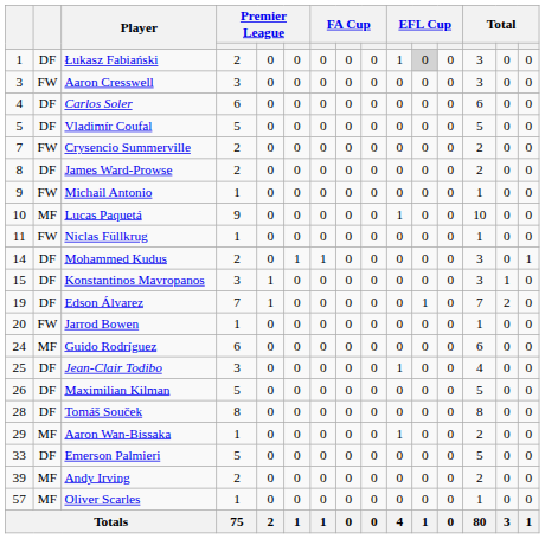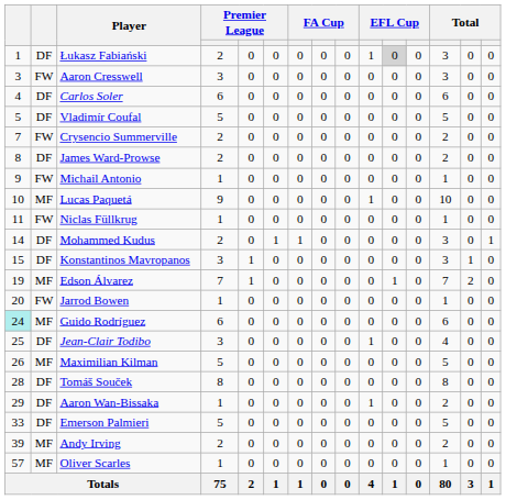 <table class="wikitable sortable" style="font-size: 95%; text-align: center;">
 <tr>
 <th rowspan="2" style="width:25px;"></th>
 <th rowspan="2" style="width:25px;"></th>
 <th rowspan="2" style="width:170px;">Player</th>
 <th colspan="3" style="width:100px;"><a href='#'>Premier League</a></th>
 <th colspan="3" style="width:80px;"><a href='#'>FA Cup</a></th>
 <th colspan="3" style="width:80px;"><a href='#'>EFL Cup</a></th>
 <th colspan="3" style="width:80px;"><strong>Total</strong></th>
 </tr>
 <tr>
 <th></th>
 <th></th>
 <th></th>
 <th></th>
 <th></th>
 <th></th>
 <th></th>
 <th></th>
 <th></th>
 <th></th>
 <th></th>
 <th></th>
 </tr>
 <tr>
 <td>1</td>
 <td>DF</td>
 <td align="left"> <a href='#'>Łukasz Fabiański</a></td>
 <td>2</td>
 <td>0</td>
 <td>0</td>
 <td>0</td>
 <td>0</td>
 <td>0</td>
 <td>1</td>
 <td style="background: lightgrey;">0</td>
 <td>0</td>
 <td>3</td>
 <td>0</td>
 <td>0</td>
 </tr>
 <tr>
 <td>3</td>
 <td>FW</td>
 <td align="left"> <a href='#'>Aaron Cresswell</a></td>
 <td>3</td>
 <td>0</td>
 <td>0</td>
 <td>0</td>
 <td>0</td>
 <td>0</td>
 <td>0</td>
 <td>0</td>
 <td>0</td>
 <td>3</td>
 <td>0</td>
 <td>0</td>
 </tr>
 <tr>
 <td>4</td>
 <td>DF</td>
 <td align="left"> <em><a href='#'>Carlos Soler</a></em></td>
 <td>6</td>
 <td>0</td>
 <td>0</td>
 <td>0</td>
 <td>0</td>
 <td>0</td>
 <td>0</td>
 <td>0</td>
 <td>0</td>
 <td>6</td>
 <td>0</td>
 <td>0</td>
 </tr>
 <tr>
 <td>5</td>
 <td>DF</td>
 <td align="left"> <a href='#'>Vladimír Coufal</a></td>
 <td>5</td>
 <td>0</td>
 <td>0</td>
 <td>0</td>
 <td>0</td>
 <td>0</td>
 <td>0</td>
 <td>0</td>
 <td>0</td>
 <td>5</td>
 <td>0</td>
 <td>0</td>
 </tr>
 <tr>
 <td>7</td>
 <td>FW</td>
 <td align="left"> <a href='#'>Crysencio Summerville</a></td>
 <td>2</td>
 <td>0</td>
 <td>0</td>
 <td>0</td>
 <td>0</td>
 <td>0</td>
 <td>0</td>
 <td>0</td>
 <td>0</td>
 <td>2</td>
 <td>0</td>
 <td>0</td>
 </tr>
 <tr>
 <td>8</td>
 <td>DF</td>
 <td align="left"> <a href='#'>James Ward-Prowse</a></td>
 <td>2</td>
 <td>0</td>
 <td>0</td>
 <td>0</td>
 <td>0</td>
 <td>0</td>
 <td>0</td>
 <td>0</td>
 <td>0</td>
 <td>2</td>
 <td>0</td>
 <td>0</td>
 </tr>
 <tr>
 <td>9</td>
 <td>FW</td>
 <td align="left"> <a href='#'>Michail Antonio</a></td>
 <td>1</td>
 <td>0</td>
 <td>0</td>
 <td>0</td>
 <td>0</td>
 <td>0</td>
 <td>0</td>
 <td>0</td>
 <td>0</td>
 <td>1</td>
 <td>0</td>
 <td>0</td>
 </tr>
 <tr>
 <td>10</td>
 <td>MF</td>
 <td align="left"> <a href='#'>Lucas Paquetá</a></td>
 <td>9</td>
 <td>0</td>
 <td>0</td>
 <td>0</td>
 <td>0</td>
 <td>0</td>
 <td>1</td>
 <td>0</td>
 <td>0</td>
 <td>10</td>
 <td>0</td>
 <td>0</td>
 </tr>
 <tr>
 <td>11</td>
 <td>FW</td>
 <td align="left"> <a href='#'>Niclas Füllkrug</a></td>
 <td>1</td>
 <td>0</td>
 <td>0</td>
 <td>0</td>
 <td>0</td>
 <td>0</td>
 <td>0</td>
 <td>0</td>
 <td>0</td>
 <td>1</td>
 <td>0</td>
 <td>0</td>
 </tr>
 <tr>
 <td>14</td>
 <td>DF</td>
 <td align="left"> <a href='#'>Mohammed Kudus</a></td>
 <td>2</td>
 <td>0</td>
 <td>1</td>
 <td>1</td>
 <td>0</td>
 <td>0</td>
 <td>0</td>
 <td>0</td>
 <td>0</td>
 <td>3</td>
 <td>0</td>
 <td>1</td>
 </tr>
 <tr>
 <td>15</td>
 <td>DF</td>
 <td align="left"> <a href='#'>Konstantinos Mavropanos</a></td>
 <td>3</td>
 <td>1</td>
 <td>0</td>
 <td>0</td>
 <td>0</td>
 <td>0</td>
 <td>0</td>
 <td>0</td>
 <td>0</td>
 <td>3</td>
 <td>1</td>
 <td>0</td>
 </tr>
 <tr>
 <td>19</td>
-<td>DF</td>
+<td>MF</td>
 <td align="left"> <a href='#'>Edson Álvarez</a></td>
 <td>7</td>
 <td>1</td>
 <td>0</td>
 <td>0</td>
 <td>0</td>
 <td>0</td>
 <td>0</td>
 <td>1</td>
 <td>0</td>
 <td>7</td>
 <td>2</td>
 <td>0</td>
 </tr>
 <tr>
 <td>20</td>
 <td>FW</td>
 <td align="left"> <a href='#'>Jarrod Bowen</a></td>
 <td>1</td>
 <td>0</td>
 <td>0</td>
 <td>0</td>
 <td>0</td>
 <td>0</td>
 <td>0</td>
 <td>0</td>
 <td>0</td>
 <td>1</td>
 <td>0</td>
 <td>0</td>
 </tr>
 <tr>
-<td>24</td>
+<td style="background: paleturquoise;">24</td>
 <td>MF</td>
 <td align="left"> <a href='#'>Guido Rodríguez</a></td>
 <td>6</td>
 <td>0</td>
 <td>0</td>
 <td>0</td>
 <td>0</td>
 <td>0</td>
 <td>0</td>
 <td>0</td>
 <td>0</td>
 <td>6</td>
 <td>0</td>
 <td>0</td>
 </tr>
 <tr>
 <td>25</td>
 <td>DF</td>
 <td align="left"> <em><a href='#'>Jean-Clair Todibo</a></em></td>
 <td>3</td>
 <td>0</td>
 <td>0</td>
 <td>0</td>
 <td>0</td>
 <td>0</td>
 <td>1</td>
 <td>0</td>
 <td>0</td>
 <td>4</td>
 <td>0</td>
 <td>0</td>
 </tr>
 <tr>
 <td>26</td>
-<td>DF</td>
+<td>MF</td>
 <td align="left"> <a href='#'>Maximilian Kilman</a></td>
 <td>5</td>
 <td>0</td>
 <td>0</td>
 <td>0</td>
 <td>0</td>
 <td>0</td>
 <td>0</td>
 <td>0</td>
 <td>0</td>
 <td>5</td>
 <td>0</td>
 <td>0</td>
 </tr>
 <tr>
 <td>28</td>
 <td>DF</td>
 <td align="left"> <a href='#'>Tomáš Souček</a></td>
 <td>8</td>
 <td>0</td>
 <td>0</td>
 <td>0</td>
 <td>0</td>
 <td>0</td>
 <td>0</td>
 <td>0</td>
 <td>0</td>
 <td>8</td>
 <td>0</td>
 <td>0</td>
 </tr>
 <tr>
 <td>29</td>
-<td>MF</td>
+<td>DF</td>
 <td align="left"> <a href='#'>Aaron Wan-Bissaka</a></td>
 <td>1</td>
 <td>0</td>
 <td>0</td>
 <td>0</td>
 <td>0</td>
 <td>0</td>
 <td>1</td>
 <td>0</td>
 <td>0</td>
 <td>2</td>
 <td>0</td>
 <td>0</td>
 </tr>
 <tr>
 <td>33</td>
 <td>DF</td>
 <td align="left"> <a href='#'>Emerson Palmieri</a></td>
 <td>5</td>
 <td>0</td>
 <td>0</td>
 <td>0</td>
 <td>0</td>
 <td>0</td>
 <td>0</td>
 <td>0</td>
 <td>0</td>
 <td>5</td>
 <td>0</td>
 <td>0</td>
 </tr>
 <tr>
 <td>39</td>
 <td>MF</td>
 <td align="left"> <a href='#'>Andy Irving</a></td>
 <td>2</td>
 <td>0</td>
 <td>0</td>
 <td>0</td>
 <td>0</td>
 <td>0</td>
 <td>0</td>
 <td>0</td>
 <td>0</td>
 <td>2</td>
 <td>0</td>
 <td>0</td>
 </tr>
 <tr>
 <td>57</td>
 <td>MF</td>
 <td align="left"> <a href='#'>Oliver Scarles</a></td>
 <td>1</td>
 <td>0</td>
 <td>0</td>
 <td>0</td>
 <td>0</td>
 <td>0</td>
 <td>0</td>
 <td>0</td>
 <td>0</td>
 <td>1</td>
 <td>0</td>
 <td>0</td>
 </tr>
 <tr>
 <th colspan="3"><strong>Totals</strong></th>
 <th>75</th>
 <th>2</th>
 <th>1</th>
 <th>1</th>
 <th>0</th>
 <th>0</th>
 <th>4</th>
 <th>1</th>
 <th>0</th>
 <th>80</th>
 <th>3</th>
 <th>1</th>
 </tr>
 </table>
